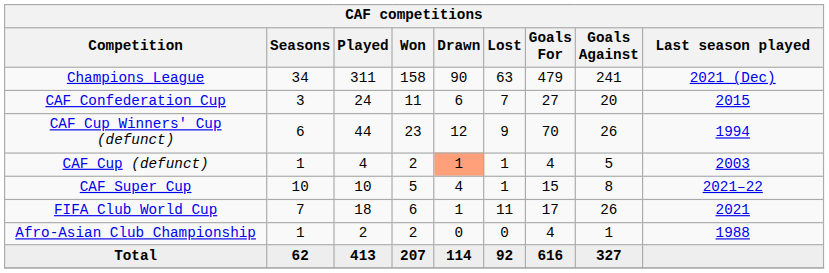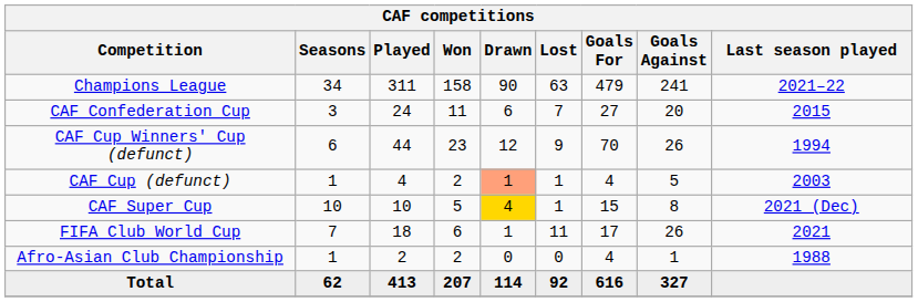 <table class="wikitable" style="font-size:95%; text-align: center;">
 <tr>
 <th colspan="9">CAF competitions</th>
 </tr>
 <tr>
 <th width="220">Competition</th>
 <th width="30">Seasons</th>
 <th width="30">Played</th>
 <th width="30">Won</th>
 <th width="30">Drawn</th>
 <th width="30">Lost</th>
 <th width="30">Goals For</th>
 <th width="30">Goals Against</th>
 <th width="150">Last season played</th>
 </tr>
 <tr>
 <td><a href='#'>Champions League</a></td>
 <td>34</td>
 <td>311</td>
 <td>158</td>
 <td>90</td>
 <td>63</td>
 <td>479</td>
 <td>241</td>
-<td><a href='#'>2021 (Dec)</a></td>
+<td><a href='#'>2021–22</a></td>
 </tr>
 <tr>
 <td><a href='#'>CAF Confederation Cup</a></td>
 <td>3</td>
 <td>24</td>
 <td>11</td>
 <td>6</td>
 <td>7</td>
 <td>27</td>
 <td>20</td>
 <td><a href='#'>2015</a></td>
 </tr>
 <tr>
 <td><a href='#'>CAF Cup Winners' Cup</a> <em>(defunct)</em></td>
 <td>6</td>
 <td>44</td>
 <td>23</td>
 <td>12</td>
 <td>9</td>
 <td>70</td>
 <td>26</td>
 <td><a href='#'>1994</a></td>
 </tr>
 <tr>
 <td><a href='#'>CAF Cup</a> <em>(defunct)</em></td>
 <td>1</td>
 <td>4</td>
 <td>2</td>
 <td style="background: lightsalmon;">1</td>
 <td>1</td>
 <td>4</td>
 <td>5</td>
 <td><a href='#'>2003</a></td>
 </tr>
 <tr>
 <td><a href='#'>CAF Super Cup</a></td>
 <td>10</td>
 <td>10</td>
 <td>5</td>
-<td>4</td>
+<td style="background: gold;">4</td>
 <td>1</td>
 <td>15</td>
 <td>8</td>
-<td><a href='#'>2021–22</a></td>
+<td><a href='#'>2021 (Dec)</a></td>
 </tr>
 <tr>
 <td><a href='#'>FIFA Club World Cup</a></td>
 <td>7</td>
 <td>18</td>
 <td>6</td>
 <td>1</td>
 <td>11</td>
 <td>17</td>
 <td>26</td>
 <td><a href='#'>2021</a></td>
 </tr>
 <tr>
 <td><a href='#'>Afro-Asian Club Championship</a></td>
 <td>1</td>
 <td>2</td>
 <td>2</td>
 <td>0</td>
 <td>0</td>
 <td>4</td>
 <td>1</td>
 <td><a href='#'>1988</a></td>
 </tr>
 <tr bgcolor=#EEEEEE>
 <td><strong>Total</strong></td>
 <td><strong>62</strong></td>
 <td><strong>413</strong></td>
 <td><strong>207</strong></td>
 <td><strong>114</strong></td>
 <td><strong>92</strong></td>
 <td><strong>616</strong></td>
 <td><strong>327</strong></td>
 <td></td>
 </tr>
 <tr>
 </tr>
 </table>
